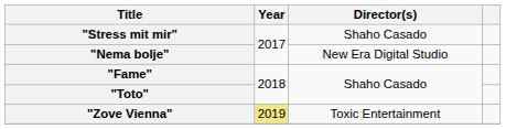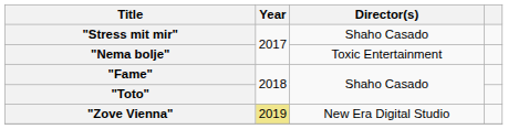 <table class="wikitable plainrowheaders" style="text-align:center;">
 <tr>
 <th scope="col" style="width:19.5em;">Title</th>
 <th scope="col" style="width:1em;">Year</th>
 <th scope="col" style="width:15em;">Director(s)</th>
 <th scope="col" style="width:1em;"></th>
 </tr>
 <tr>
 <th scope="row">"Stress mit mir"<br></th>
 <td rowspan="2">2017</td>
 <td>Shaho Casado</td>
 <td></td>
 </tr>
 <tr>
 <th scope="row">"Nema bolje"<br></th>
-<td>New Era Digital Studio</td>
+<td>Toxic Entertainment</td>
 <td></td>
 </tr>
 <tr>
 <th scope="row">"Fame"<br></th>
 <td rowspan="2">2018</td>
 <td rowspan="2">Shaho Casado</td>
 <td></td>
 </tr>
 <tr>
 <th scope="row">"Toto"<br></th>
 <td></td>
 </tr>
 <tr>
 <th scope="row">"Zove Vienna"<br></th>
 <td style="background: khaki;">2019</td>
-<td>Toxic Entertainment</td>
+<td>New Era Digital Studio</td>
 <td></td>
 </tr>
 <tr>
 </tr>
 </table>
